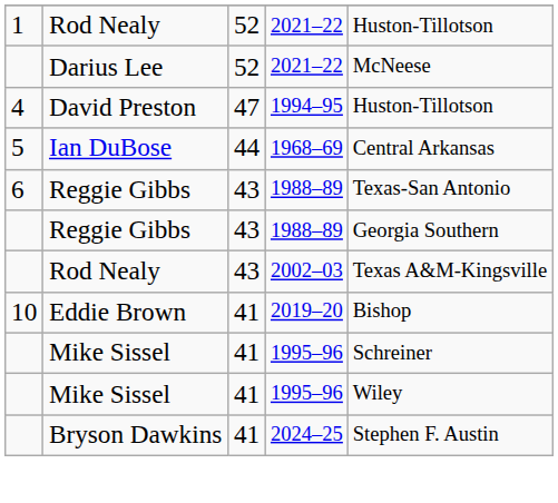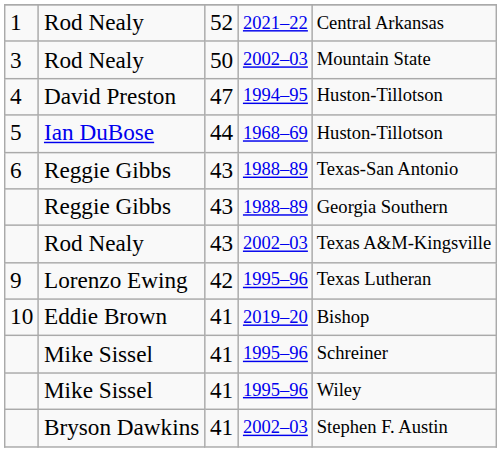 <table class="wikitable">
 <tr>
 </tr>
 <tr>
 <td>1</td>
 <td>Rod Nealy</td>
 <td>52</td>
 <td style="font-size:80%;"><a href='#'>2021–22</a></td>
-<td style="font-size:80%;">Huston-Tillotson</td>
+<td style="font-size:80%;">Central Arkansas</td>
 </tr>
 <tr>
-<td></td>
-<td>Darius Lee</td>
-<td>52</td>
-<td style="font-size:80%;"><a href='#'>2021–22</a></td>
-<td style="font-size:80%;">McNeese</td>
+<td>3</td>
+<td>Rod Nealy</td>
+<td>50</td>
+<td style="font-size:80%;"><a href='#'>2002–03</a></td>
+<td style="font-size:80%;">Mountain State</td>
 </tr>
 <tr>
 <td>4</td>
 <td>David Preston</td>
 <td>47</td>
 <td style="font-size:80%;"><a href='#'>1994–95</a></td>
 <td style="font-size:80%;">Huston-Tillotson</td>
 </tr>
 <tr>
 <td>5</td>
 <td><a href='#'>Ian DuBose</a></td>
 <td>44</td>
 <td style="font-size:80%;"><a href='#'>1968–69</a></td>
-<td style="font-size:80%;">Central Arkansas</td>
+<td style="font-size:80%;">Huston-Tillotson</td>
 </tr>
 <tr>
 <td>6</td>
 <td>Reggie Gibbs</td>
 <td>43</td>
 <td style="font-size:80%;"><a href='#'>1988–89</a></td>
 <td style="font-size:80%;">Texas-San Antonio</td>
 </tr>
 <tr>
 <td></td>
 <td>Reggie Gibbs</td>
 <td>43</td>
 <td style="font-size:80%;"><a href='#'>1988–89</a></td>
 <td style="font-size:80%;">Georgia Southern</td>
 </tr>
 <tr>
 <td></td>
 <td>Rod Nealy</td>
 <td>43</td>
 <td style="font-size:80%;"><a href='#'>2002–03</a></td>
 <td style="font-size:80%;">Texas A&M-Kingsville</td>
+</tr>
+<tr>
+<td>9</td>
+<td>Lorenzo Ewing</td>
+<td>42</td>
+<td style="font-size:80%;"><a href='#'>1995–96</a></td>
+<td style="font-size:80%;">Texas Lutheran</td>
 </tr>
 <tr>
 <td>10</td>
 <td>Eddie Brown</td>
 <td>41</td>
 <td style="font-size:80%;"><a href='#'>2019–20</a></td>
 <td style="font-size:80%;">Bishop</td>
 </tr>
 <tr>
 <td></td>
 <td>Mike Sissel</td>
 <td>41</td>
 <td style="font-size:80%;"><a href='#'>1995–96</a></td>
 <td style="font-size:80%;">Schreiner</td>
 </tr>
 <tr>
 <td></td>
 <td>Mike Sissel</td>
 <td>41</td>
 <td style="font-size:80%;"><a href='#'>1995–96</a></td>
 <td style="font-size:80%;">Wiley</td>
 </tr>
 <tr>
 <td></td>
 <td>Bryson Dawkins</td>
 <td>41</td>
-<td style="font-size:80%;"><a href='#'>2024–25</a></td>
+<td style="font-size:80%;"><a href='#'>2002–03</a></td>
 <td style="font-size:80%;">Stephen F. Austin</td>
 </tr>
 </table>
